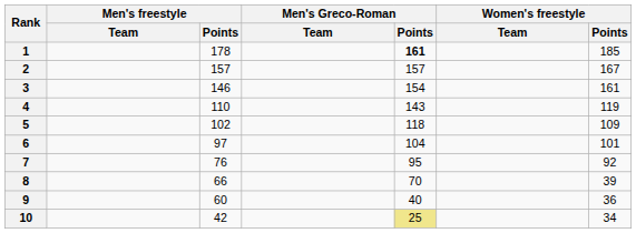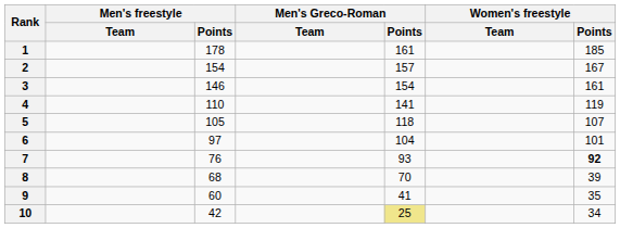 <table class="wikitable" style="text-align:center;">
 <tr>
 <th width=50 rowspan="2">Rank</th>
 <th colspan="2">Men's freestyle</th>
 <th colspan="2">Men's Greco-Roman</th>
 <th colspan="2">Women's freestyle</th>
 </tr>
 <tr>
 <th width=200>Team</th>
 <th width=50>Points</th>
 <th width=200>Team</th>
 <th width=50>Points</th>
 <th width=200>Team</th>
 <th width=50>Points</th>
 </tr>
 <tr>
 <th>1</th>
 <td align=left align=left></td>
 <td>178</td>
 <td align=left></td>
-<td><strong>161</strong></td>
+<td>161</td>
 <td align=left></td>
 <td>185</td>
 </tr>
 <tr>
 <th>2</th>
 <td align=left align=left></td>
-<td>157</td>
+<td>154</td>
 <td align=left></td>
 <td>157</td>
 <td align=left></td>
 <td>167</td>
 </tr>
 <tr>
 <th>3</th>
 <td align=left align=left></td>
 <td>146</td>
 <td align=left></td>
 <td>154</td>
 <td align=left></td>
 <td>161</td>
 </tr>
 <tr>
 <th>4</th>
 <td align=left align=left></td>
 <td>110</td>
 <td align=left></td>
-<td>143</td>
+<td>141</td>
 <td align=left></td>
 <td>119</td>
 </tr>
 <tr>
 <th>5</th>
 <td align=left align=left></td>
-<td>102</td>
+<td>105</td>
 <td align=left></td>
 <td>118</td>
 <td align=left></td>
-<td>109</td>
+<td>107</td>
 </tr>
 <tr>
 <th>6</th>
 <td align=left align=left></td>
 <td>97</td>
 <td align=left></td>
 <td>104</td>
 <td align=left></td>
 <td>101</td>
 </tr>
 <tr>
 <th>7</th>
 <td align=left align=left></td>
 <td>76</td>
 <td align=left></td>
-<td>95</td>
+<td>93</td>
 <td align=left></td>
-<td>92</td>
+<td><strong>92</strong></td>
 </tr>
 <tr>
 <th>8</th>
 <td align=left align=left></td>
-<td>66</td>
+<td>68</td>
 <td align=left></td>
 <td>70</td>
 <td align=left></td>
 <td>39</td>
 </tr>
 <tr>
 <th>9</th>
 <td align=left align=left></td>
 <td>60</td>
 <td align=left></td>
-<td>40</td>
+<td>41</td>
 <td align=left></td>
-<td>36</td>
+<td>35</td>
 </tr>
 <tr>
 <th>10</th>
 <td align=left align=left></td>
 <td>42</td>
 <td align=left></td>
 <td style="background: khaki;">25</td>
 <td align=left></td>
 <td>34</td>
 </tr>
 </table>
